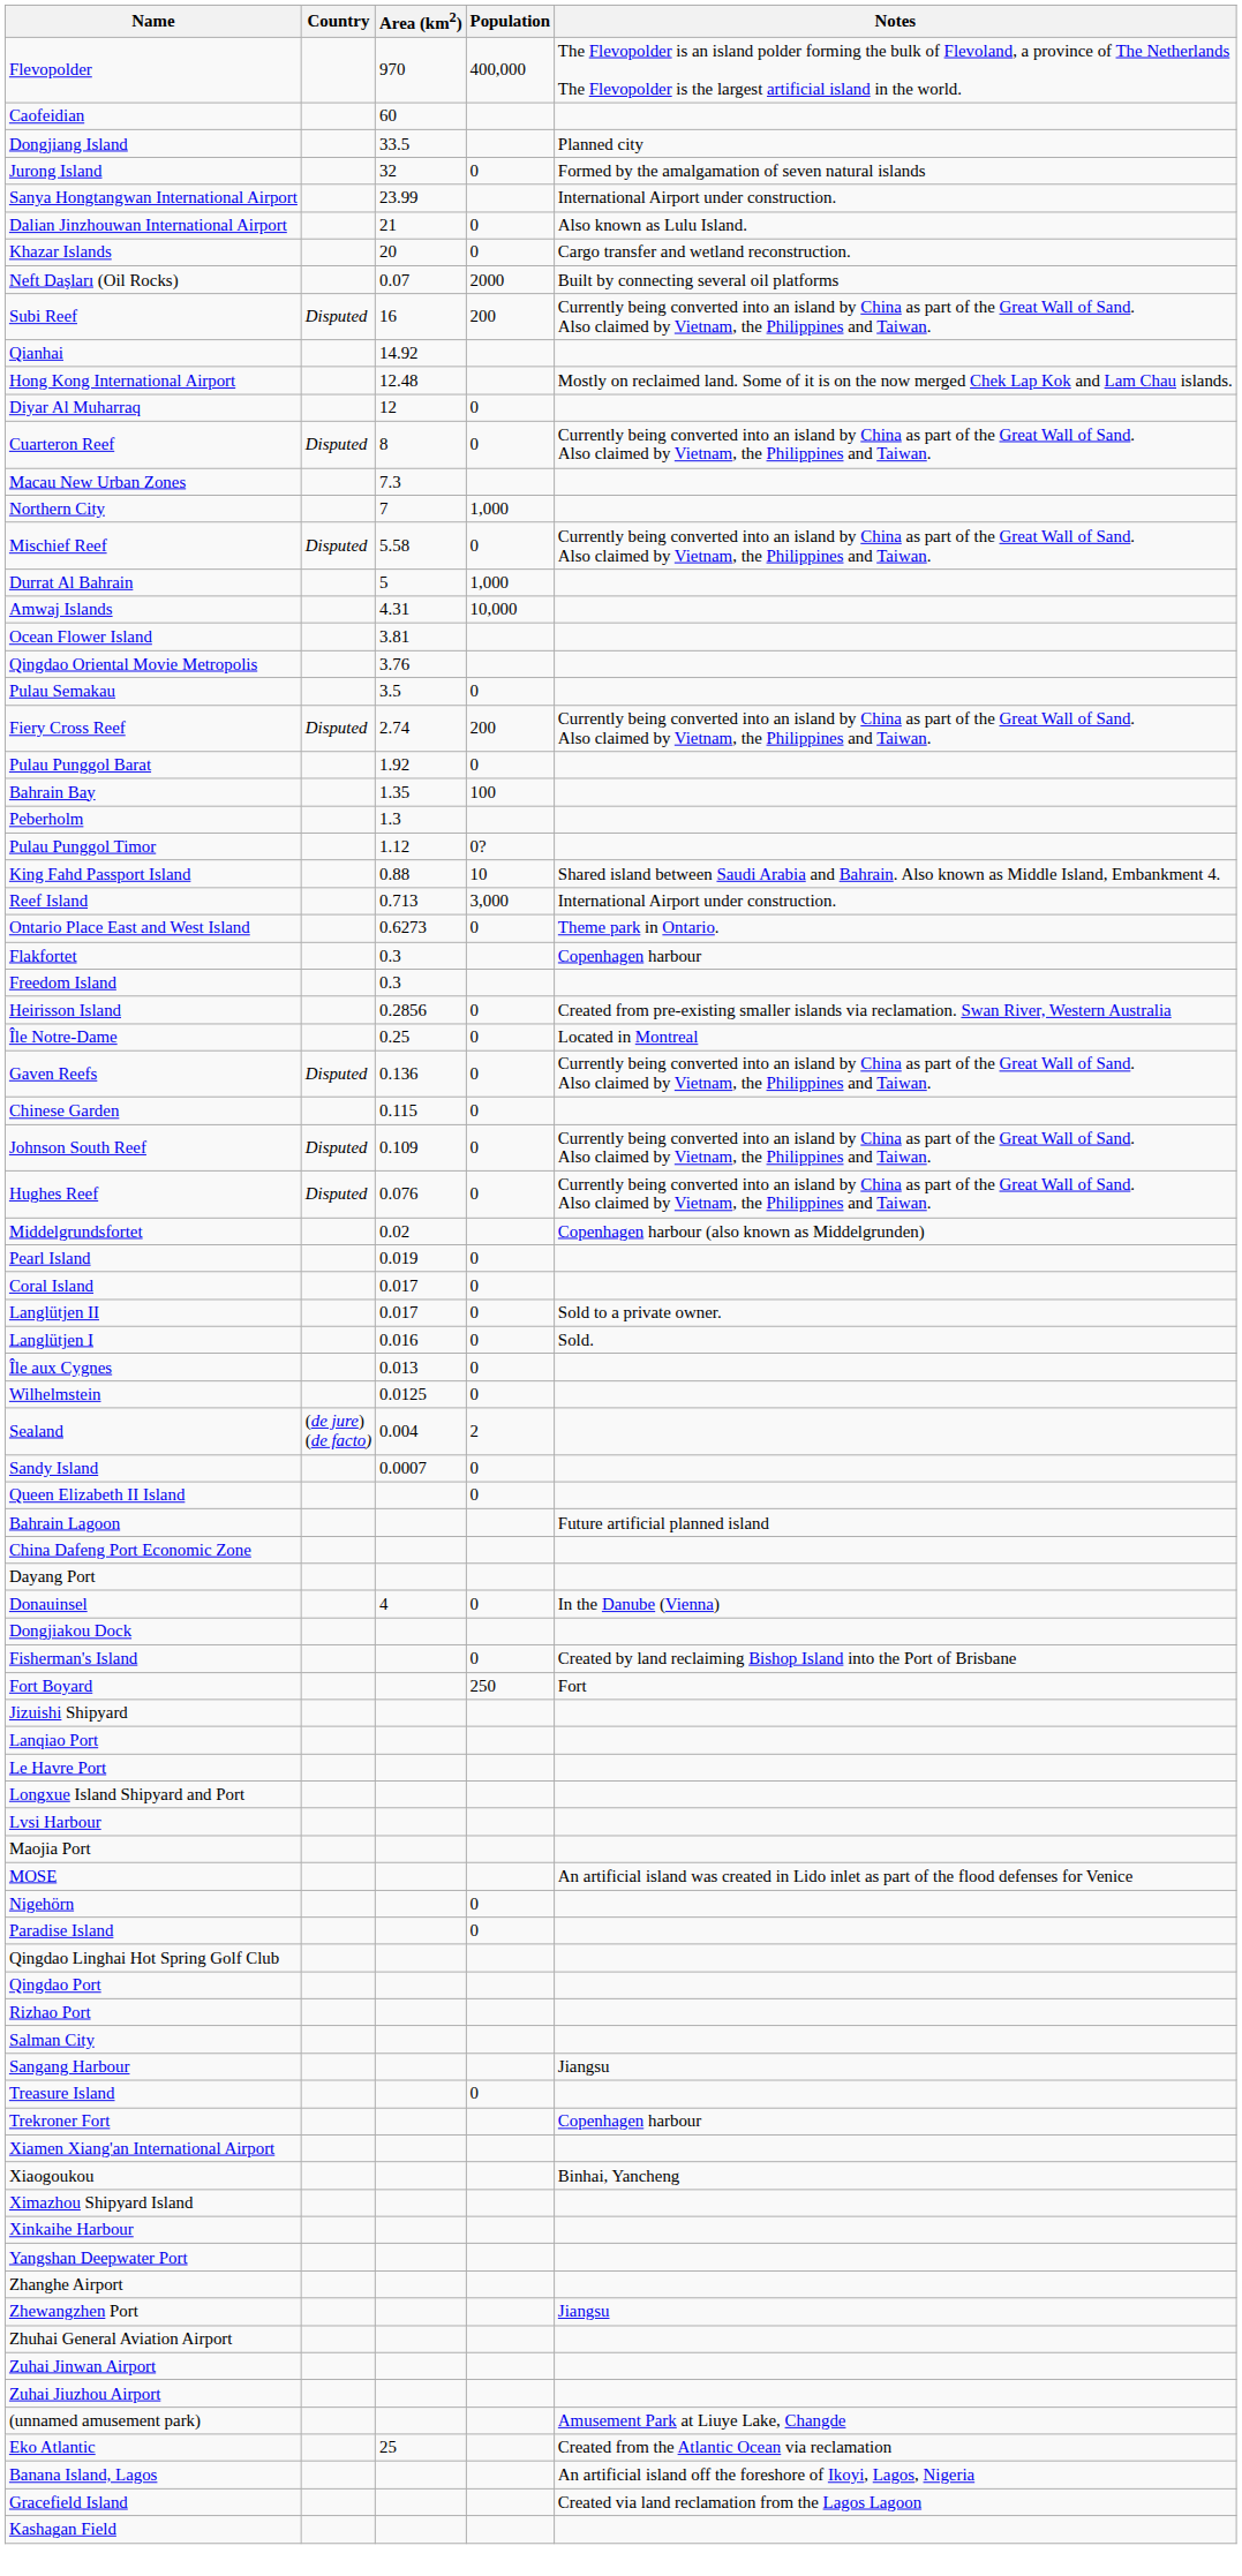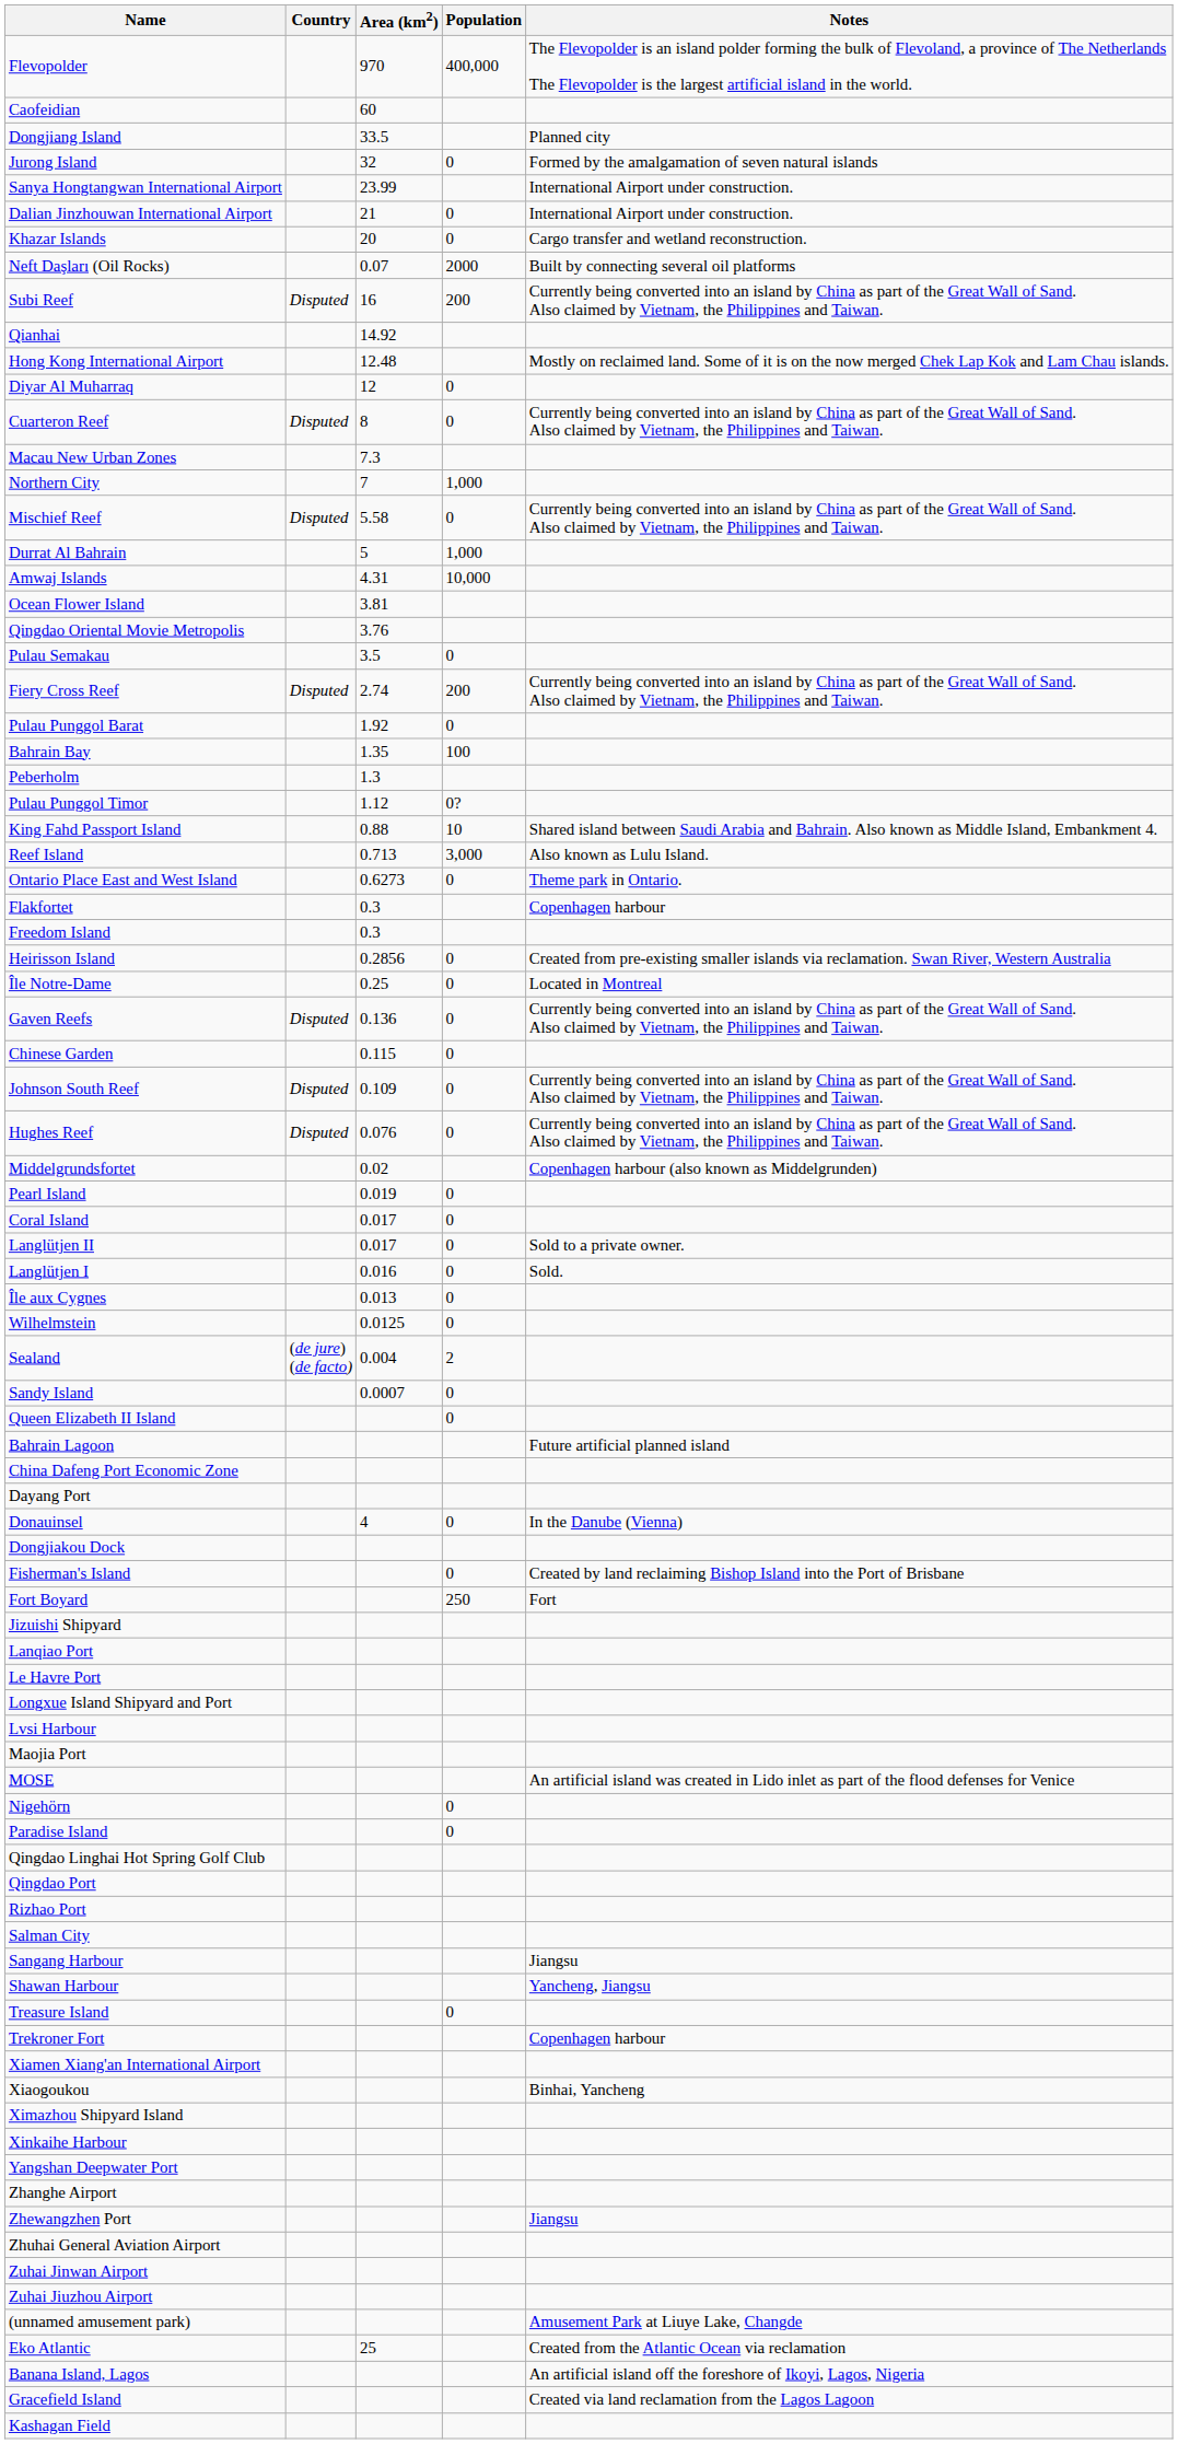 <table class="wikitable sortable sticky-header">
 <tr>
 <th>Name</th>
 <th>Country</th>
 <th>Area (km<sup>2</sup>)</th>
 <th>Population</th>
 <th>Notes</th>
 </tr>
 <tr>
 <td><a href='#'>Flevopolder</a></td>
 <td></td>
 <td>970</td>
 <td>400,000</td>
 <td>The <a href='#'>Flevopolder</a> is an island polder forming the bulk of <a href='#'>Flevoland</a>, a province of <a href='#'>The Netherlands</a><br><br>The <a href='#'>Flevopolder</a> is the largest <a href='#'>artificial island</a> in the world.</td>
 </tr>
 <tr>
 <td><a href='#'>Caofeidian</a></td>
 <td></td>
 <td>60</td>
 <td></td>
 <td></td>
 </tr>
 <tr>
 <td><a href='#'>Dongjiang Island</a></td>
 <td></td>
 <td>33.5</td>
 <td></td>
 <td>Planned city</td>
 </tr>
 <tr>
 <td><a href='#'>Jurong Island</a></td>
 <td></td>
 <td>32</td>
 <td>0</td>
 <td>Formed by the amalgamation of seven natural islands</td>
 </tr>
 <tr>
 <td><a href='#'>Sanya Hongtangwan International Airport</a></td>
 <td></td>
 <td>23.99</td>
 <td></td>
 <td>International Airport under construction.</td>
 </tr>
 <tr>
 <td><a href='#'>Dalian Jinzhouwan International Airport</a></td>
 <td></td>
 <td>21</td>
 <td>0</td>
-<td>Also known as Lulu Island.</td>
+<td>International Airport under construction.</td>
 </tr>
 <tr>
 <td><a href='#'>Khazar Islands</a></td>
 <td></td>
 <td>20</td>
 <td>0</td>
 <td>Cargo transfer and wetland reconstruction.</td>
 </tr>
 <tr>
 <td><a href='#'>Neft Daşları</a> (Oil Rocks)</td>
 <td></td>
 <td>0.07</td>
 <td>2000</td>
 <td>Built by connecting several oil platforms</td>
 </tr>
 <tr>
 <td><a href='#'>Subi Reef</a></td>
 <td><em>Disputed</em></td>
 <td>16</td>
 <td>200</td>
 <td>Currently being converted into an island by <a href='#'>China</a> as part of the <a href='#'>Great Wall of Sand</a>.<br>Also claimed by <a href='#'>Vietnam</a>, the <a href='#'>Philippines</a> and <a href='#'>Taiwan</a>.</td>
 </tr>
 <tr>
 <td><a href='#'>Qianhai</a></td>
 <td></td>
 <td>14.92</td>
 <td></td>
 <td></td>
 </tr>
 <tr>
 <td><a href='#'>Hong Kong International Airport</a></td>
 <td></td>
 <td>12.48</td>
 <td></td>
 <td>Mostly on reclaimed land. Some of it is on the now merged <a href='#'>Chek Lap Kok</a> and <a href='#'>Lam Chau</a> islands.</td>
 </tr>
 <tr>
 <td><a href='#'>Diyar Al Muharraq</a></td>
 <td></td>
 <td>12</td>
 <td>0</td>
 <td></td>
 </tr>
 <tr>
 <td><a href='#'>Cuarteron Reef</a></td>
 <td><em>Disputed</em></td>
 <td>8</td>
 <td>0</td>
 <td>Currently being converted into an island by <a href='#'>China</a> as part of the <a href='#'>Great Wall of Sand</a>.<br>Also claimed by <a href='#'>Vietnam</a>, the <a href='#'>Philippines</a> and <a href='#'>Taiwan</a>.</td>
 </tr>
 <tr>
 <td><a href='#'>Macau New Urban Zones</a></td>
 <td></td>
 <td>7.3</td>
 <td></td>
 <td></td>
 </tr>
 <tr>
 <td><a href='#'>Northern City</a></td>
 <td></td>
 <td>7</td>
 <td>1,000</td>
 <td></td>
 </tr>
 <tr>
 <td><a href='#'>Mischief Reef</a></td>
 <td><em>Disputed</em></td>
 <td>5.58</td>
 <td>0</td>
 <td>Currently being converted into an island by <a href='#'>China</a> as part of the <a href='#'>Great Wall of Sand</a>.<br>Also claimed by <a href='#'>Vietnam</a>, the <a href='#'>Philippines</a> and <a href='#'>Taiwan</a>.</td>
 </tr>
 <tr>
 <td><a href='#'>Durrat Al Bahrain</a></td>
 <td></td>
 <td>5</td>
 <td>1,000</td>
 <td></td>
 </tr>
 <tr>
 <td><a href='#'>Amwaj Islands</a></td>
 <td></td>
 <td>4.31</td>
 <td>10,000</td>
 <td></td>
 </tr>
 <tr>
 <td><a href='#'>Ocean Flower Island</a></td>
 <td></td>
 <td>3.81</td>
 <td></td>
 <td></td>
 </tr>
 <tr>
 <td><a href='#'>Qingdao Oriental Movie Metropolis</a></td>
 <td></td>
 <td>3.76</td>
 <td></td>
 <td></td>
 </tr>
 <tr>
 <td><a href='#'>Pulau Semakau</a></td>
 <td></td>
 <td>3.5</td>
 <td>0</td>
 <td></td>
 </tr>
 <tr>
 <td><a href='#'>Fiery Cross Reef</a></td>
 <td><em>Disputed</em></td>
 <td>2.74</td>
 <td>200</td>
 <td>Currently being converted into an island by <a href='#'>China</a> as part of the <a href='#'>Great Wall of Sand</a>.<br>Also claimed by <a href='#'>Vietnam</a>, the <a href='#'>Philippines</a> and <a href='#'>Taiwan</a>.</td>
 </tr>
 <tr>
 <td><a href='#'>Pulau Punggol Barat</a></td>
 <td></td>
 <td>1.92</td>
 <td>0</td>
 <td></td>
 </tr>
 <tr>
 <td><a href='#'>Bahrain Bay</a></td>
 <td></td>
 <td>1.35</td>
 <td>100</td>
 <td></td>
 </tr>
 <tr>
 <td><a href='#'>Peberholm</a></td>
 <td></td>
 <td>1.3</td>
 <td></td>
 <td></td>
 </tr>
 <tr>
 <td><a href='#'>Pulau Punggol Timor</a></td>
 <td></td>
 <td>1.12</td>
 <td>0?</td>
 <td></td>
 </tr>
 <tr>
 <td><a href='#'>King Fahd Passport Island</a></td>
 <td><br></td>
 <td>0.88</td>
 <td>10</td>
 <td>Shared island between <a href='#'>Saudi Arabia</a> and <a href='#'>Bahrain</a>. Also known as Middle Island, Embankment 4.</td>
 </tr>
 <tr>
 <td><a href='#'>Reef Island</a></td>
 <td></td>
 <td>0.713</td>
 <td>3,000</td>
-<td>International Airport under construction.</td>
+<td>Also known as Lulu Island.</td>
 </tr>
 <tr>
 <td><a href='#'>Ontario Place East and West Island</a></td>
 <td></td>
 <td>0.6273</td>
 <td>0</td>
 <td><a href='#'>Theme park</a> in <a href='#'>Ontario</a>.</td>
 </tr>
 <tr>
 <td><a href='#'>Flakfortet</a></td>
 <td></td>
 <td>0.3</td>
 <td></td>
 <td><a href='#'>Copenhagen</a> harbour</td>
 </tr>
 <tr>
 <td><a href='#'>Freedom Island</a></td>
 <td></td>
 <td>0.3</td>
 <td></td>
 <td></td>
 </tr>
 <tr>
 <td><a href='#'>Heirisson Island</a></td>
 <td></td>
 <td>0.2856</td>
 <td>0</td>
 <td>Created from pre-existing smaller islands via reclamation. <a href='#'>Swan River, Western Australia</a></td>
 </tr>
 <tr>
 <td><a href='#'>Île Notre-Dame</a></td>
 <td></td>
 <td>0.25</td>
 <td>0</td>
 <td>Located in <a href='#'>Montreal</a></td>
 </tr>
 <tr>
 <td><a href='#'>Gaven Reefs</a></td>
 <td><em>Disputed</em></td>
 <td>0.136</td>
 <td>0</td>
 <td>Currently being converted into an island by <a href='#'>China</a> as part of the <a href='#'>Great Wall of Sand</a>.<br>Also claimed by <a href='#'>Vietnam</a>, the <a href='#'>Philippines</a> and <a href='#'>Taiwan</a>.</td>
 </tr>
 <tr>
 <td><a href='#'>Chinese Garden</a></td>
 <td></td>
 <td>0.115</td>
 <td>0</td>
 <td></td>
 </tr>
 <tr>
 <td><a href='#'>Johnson South Reef</a></td>
 <td><em>Disputed</em></td>
 <td>0.109</td>
 <td>0</td>
 <td>Currently being converted into an island by <a href='#'>China</a> as part of the <a href='#'>Great Wall of Sand</a>.<br>Also claimed by <a href='#'>Vietnam</a>, the <a href='#'>Philippines</a> and <a href='#'>Taiwan</a>.</td>
 </tr>
 <tr>
 <td><a href='#'>Hughes Reef</a></td>
 <td><em>Disputed</em></td>
 <td>0.076</td>
 <td>0</td>
 <td>Currently being converted into an island by <a href='#'>China</a> as part of the <a href='#'>Great Wall of Sand</a>.<br>Also claimed by <a href='#'>Vietnam</a>, the <a href='#'>Philippines</a> and <a href='#'>Taiwan</a>.</td>
 </tr>
 <tr>
 <td><a href='#'>Middelgrundsfortet</a></td>
 <td></td>
 <td>0.02</td>
 <td></td>
 <td><a href='#'>Copenhagen</a> harbour (also known as Middelgrunden)</td>
 </tr>
 <tr>
 <td><a href='#'>Pearl Island</a></td>
 <td></td>
 <td>0.019</td>
 <td>0</td>
 <td></td>
 </tr>
 <tr>
 <td><a href='#'>Coral Island</a></td>
 <td></td>
 <td>0.017</td>
 <td>0</td>
 <td></td>
 </tr>
 <tr>
 <td><a href='#'>Langlütjen II</a></td>
 <td></td>
 <td>0.017</td>
 <td>0</td>
 <td>Sold to a private owner.</td>
 </tr>
 <tr>
 <td><a href='#'>Langlütjen I</a></td>
 <td></td>
 <td>0.016</td>
 <td>0</td>
 <td>Sold.</td>
 </tr>
 <tr>
 <td><a href='#'>Île aux Cygnes</a></td>
 <td></td>
 <td>0.013</td>
 <td>0</td>
 <td></td>
 </tr>
 <tr>
 <td><a href='#'>Wilhelmstein</a></td>
 <td></td>
 <td>0.0125</td>
 <td>0</td>
 <td></td>
 </tr>
 <tr>
 <td><a href='#'>Sealand</a></td>
 <td> (<em><a href='#'>de jure</a></em>)<br> (<em><a href='#'>de facto</a>)</em></td>
 <td>0.004</td>
 <td>2</td>
 <td></td>
 </tr>
 <tr>
 <td><a href='#'>Sandy Island</a></td>
 <td></td>
 <td>0.0007</td>
 <td>0</td>
 <td></td>
 </tr>
 <tr>
 <td><a href='#'>Queen Elizabeth II Island</a></td>
 <td></td>
 <td></td>
 <td>0</td>
 <td></td>
 </tr>
 <tr>
 <td><a href='#'>Bahrain Lagoon</a></td>
 <td></td>
 <td></td>
 <td></td>
 <td>Future artificial planned island</td>
 </tr>
 <tr>
 <td><a href='#'>China Dafeng Port Economic Zone</a></td>
 <td></td>
 <td></td>
 <td></td>
 <td></td>
 </tr>
 <tr>
 <td>Dayang Port</td>
 <td></td>
 <td></td>
 <td></td>
 <td></td>
 </tr>
 <tr>
 <td><a href='#'>Donauinsel</a></td>
 <td></td>
 <td>4</td>
 <td>0</td>
 <td>In the <a href='#'>Danube</a> (<a href='#'>Vienna</a>)</td>
 </tr>
 <tr>
 <td><a href='#'>Dongjiakou Dock</a></td>
 <td></td>
 <td></td>
 <td></td>
 <td></td>
 </tr>
 <tr>
 <td><a href='#'>Fisherman's Island</a></td>
 <td></td>
 <td></td>
 <td>0</td>
 <td>Created by land reclaiming <a href='#'>Bishop Island</a> into the Port of Brisbane</td>
 </tr>
 <tr>
 <td><a href='#'>Fort Boyard</a></td>
 <td></td>
 <td></td>
 <td>250</td>
 <td>Fort</td>
 </tr>
 <tr>
 <td><a href='#'>Jizuishi</a> Shipyard</td>
 <td></td>
 <td></td>
 <td></td>
 <td></td>
 </tr>
 <tr>
 <td><a href='#'>Lanqiao Port</a></td>
 <td></td>
 <td></td>
 <td></td>
 <td></td>
 </tr>
 <tr>
 <td><a href='#'>Le Havre Port</a></td>
 <td></td>
 <td></td>
 <td></td>
 <td></td>
 </tr>
 <tr>
 <td><a href='#'>Longxue</a> Island Shipyard and Port</td>
 <td></td>
 <td></td>
 <td></td>
 <td></td>
 </tr>
 <tr>
 <td><a href='#'>Lvsi Harbour</a></td>
 <td></td>
 <td></td>
 <td></td>
 <td></td>
 </tr>
 <tr>
 <td>Maojia Port</td>
 <td></td>
 <td></td>
 <td></td>
 <td></td>
 </tr>
 <tr>
 <td><a href='#'>MOSE</a></td>
 <td></td>
 <td></td>
 <td></td>
 <td>An artificial island was created in Lido inlet as part of the flood defenses for Venice</td>
 </tr>
 <tr>
 <td><a href='#'>Nigehörn</a></td>
 <td></td>
 <td></td>
 <td>0</td>
 <td></td>
 </tr>
 <tr>
 <td><a href='#'>Paradise Island</a></td>
 <td></td>
 <td></td>
 <td>0</td>
 <td></td>
 </tr>
 <tr>
 <td>Qingdao Linghai Hot Spring Golf Club</td>
 <td></td>
 <td></td>
 <td></td>
 <td></td>
 </tr>
 <tr>
 <td><a href='#'>Qingdao Port</a></td>
 <td></td>
 <td></td>
 <td></td>
 <td></td>
 </tr>
 <tr>
 <td><a href='#'>Rizhao Port</a></td>
 <td></td>
 <td></td>
 <td></td>
 <td></td>
 </tr>
 <tr>
 <td><a href='#'>Salman City</a></td>
 <td></td>
 <td></td>
 <td></td>
 <td></td>
 </tr>
 <tr>
 <td><a href='#'>Sangang Harbour</a></td>
 <td></td>
 <td></td>
 <td></td>
 <td>Jiangsu</td>
 </tr>
 <tr>
+<td><a href='#'>Shawan Harbour</a></td>
+<td></td>
+<td></td>
+<td></td>
+<td><a href='#'>Yancheng</a>, <a href='#'>Jiangsu</a></td>
+</tr>
+<tr>
 <td><a href='#'>Treasure Island</a></td>
 <td></td>
 <td></td>
 <td>0</td>
 <td></td>
 </tr>
 <tr>
 <td><a href='#'>Trekroner Fort</a></td>
 <td></td>
 <td></td>
 <td></td>
 <td><a href='#'>Copenhagen</a> harbour</td>
 </tr>
 <tr>
 <td><a href='#'>Xiamen Xiang'an International Airport</a></td>
 <td></td>
 <td></td>
 <td></td>
 <td></td>
 </tr>
 <tr>
 <td>Xiaogoukou</td>
 <td></td>
 <td></td>
 <td></td>
 <td>Binhai, Yancheng</td>
 </tr>
 <tr>
 <td><a href='#'>Ximazhou</a> Shipyard Island</td>
 <td></td>
 <td></td>
 <td></td>
 <td></td>
 </tr>
 <tr>
 <td><a href='#'>Xinkaihe Harbour</a></td>
 <td></td>
 <td></td>
 <td></td>
 <td></td>
 </tr>
 <tr>
 <td><a href='#'>Yangshan Deepwater Port</a></td>
 <td></td>
 <td></td>
 <td></td>
 <td></td>
 </tr>
 <tr>
 <td>Zhanghe Airport</td>
 <td></td>
 <td></td>
 <td></td>
 <td></td>
 </tr>
 <tr>
 <td><a href='#'>Zhewangzhen</a> Port</td>
 <td></td>
 <td></td>
 <td></td>
 <td><a href='#'>Jiangsu</a></td>
 </tr>
 <tr>
 <td>Zhuhai General Aviation Airport</td>
 <td></td>
 <td></td>
 <td></td>
 <td></td>
 </tr>
 <tr>
 <td><a href='#'>Zuhai Jinwan Airport</a></td>
 <td></td>
 <td></td>
 <td></td>
 <td></td>
 </tr>
 <tr>
 <td><a href='#'>Zuhai Jiuzhou Airport</a></td>
 <td></td>
 <td></td>
 <td></td>
 <td></td>
 </tr>
 <tr>
 <td>(unnamed amusement park)</td>
 <td></td>
 <td></td>
 <td></td>
 <td><a href='#'>Amusement Park</a> at Liuye Lake, <a href='#'>Changde</a></td>
 </tr>
 <tr>
 <td><a href='#'>Eko Atlantic</a></td>
 <td></td>
 <td>25</td>
 <td></td>
 <td>Created from the <a href='#'>Atlantic Ocean</a> via reclamation</td>
 </tr>
 <tr>
 <td><a href='#'>Banana Island, Lagos</a></td>
 <td></td>
 <td></td>
 <td></td>
 <td>An artificial island off the foreshore of <a href='#'>Ikoyi</a>, <a href='#'>Lagos</a>, <a href='#'>Nigeria</a></td>
 </tr>
 <tr>
 <td><a href='#'>Gracefield Island</a></td>
 <td></td>
 <td></td>
 <td></td>
 <td>Created via land reclamation from the <a href='#'>Lagos Lagoon</a></td>
 </tr>
 <tr>
 <td><a href='#'>Kashagan Field</a></td>
 <td></td>
 <td></td>
 <td></td>
 <td></td>
 </tr>
 </table>
